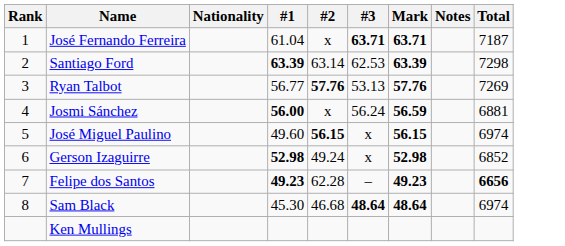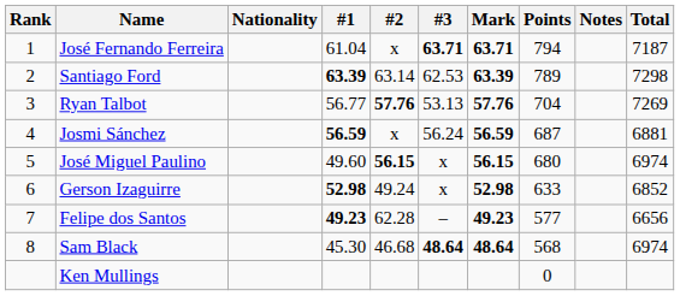 <table class="wikitable sortable" style="text-align:center">
 <tr>
 <th>Rank</th>
 <th>Name</th>
 <th>Nationality</th>
 <th>#1</th>
 <th>#2</th>
 <th>#3</th>
 <th>Mark</th>
+<th>Points</th>
 <th>Notes</th>
 <th>Total</th>
 </tr>
 <tr>
 <td>1</td>
 <td align=left><a href='#'>José Fernando Ferreira</a></td>
 <td align=left></td>
 <td>61.04</td>
 <td>x</td>
 <td><strong>63.71</strong></td>
 <td><strong>63.71</strong></td>
+<td>794</td>
 <td></td>
 <td>7187</td>
 </tr>
 <tr>
 <td>2</td>
 <td align=left><a href='#'>Santiago Ford</a></td>
 <td align=left></td>
 <td><strong>63.39</strong></td>
 <td>63.14</td>
 <td>62.53</td>
 <td><strong>63.39</strong></td>
+<td>789</td>
 <td></td>
 <td>7298</td>
 </tr>
 <tr>
 <td>3</td>
 <td align=left><a href='#'>Ryan Talbot</a></td>
 <td align=left></td>
 <td>56.77</td>
 <td><strong>57.76</strong></td>
 <td>53.13</td>
 <td><strong>57.76</strong></td>
+<td>704</td>
 <td></td>
 <td>7269</td>
 </tr>
 <tr>
 <td>4</td>
 <td align=left><a href='#'>Josmi Sánchez</a></td>
 <td align=left></td>
-<td><strong>56.00</strong></td>
+<td><strong>56.59</strong></td>
 <td>x</td>
 <td>56.24</td>
 <td><strong>56.59</strong></td>
+<td>687</td>
 <td></td>
 <td>6881</td>
 </tr>
 <tr>
 <td>5</td>
 <td align=left><a href='#'>José Miguel Paulino</a></td>
 <td align=left></td>
 <td>49.60</td>
 <td><strong>56.15</strong></td>
 <td>x</td>
 <td><strong>56.15</strong></td>
+<td>680</td>
 <td></td>
 <td>6974</td>
 </tr>
 <tr>
 <td>6</td>
 <td align=left><a href='#'>Gerson Izaguirre</a></td>
 <td align=left></td>
 <td><strong>52.98</strong></td>
 <td>49.24</td>
 <td>x</td>
 <td><strong>52.98</strong></td>
+<td>633</td>
 <td></td>
 <td>6852</td>
 </tr>
 <tr>
 <td>7</td>
 <td align=left><a href='#'>Felipe dos Santos</a></td>
 <td align=left></td>
 <td><strong>49.23</strong></td>
 <td>62.28</td>
 <td>–</td>
 <td><strong>49.23</strong></td>
+<td>577</td>
 <td></td>
-<td><strong>6656</strong></td>
+<td>6656</td>
 </tr>
 <tr>
 <td>8</td>
 <td align=left><a href='#'>Sam Black</a></td>
 <td align=left></td>
 <td>45.30</td>
 <td>46.68</td>
 <td><strong>48.64</strong></td>
 <td><strong>48.64</strong></td>
+<td>568</td>
 <td></td>
 <td>6974</td>
 </tr>
 <tr>
 <td></td>
 <td align=left><a href='#'>Ken Mullings</a></td>
 <td align=left></td>
 <td></td>
 <td></td>
 <td></td>
 <td><strong></strong></td>
+<td>0</td>
 <td></td>
 <td></td>
 </tr>
 </table>
